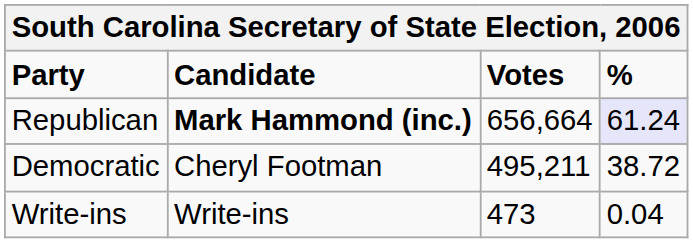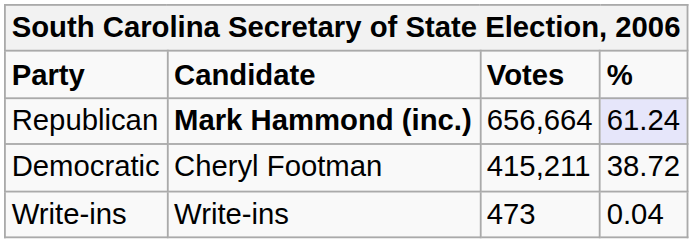 <table class="wikitable">
 <tr>
 <th colspan="4">South Carolina Secretary of State Election, 2006</th>
 </tr>
 <tr>
 <td><strong>Party</strong></td>
 <td><strong>Candidate</strong></td>
 <td><strong>Votes</strong></td>
 <td><strong>%</strong></td>
 </tr>
 <tr>
 <td>Republican</td>
 <td><strong>Mark Hammond (inc.)</strong></td>
 <td>656,664</td>
 <td style="background: lavender;">61.24</td>
 </tr>
 <tr>
 <td>Democratic</td>
 <td>Cheryl Footman</td>
-<td>495,211</td>
+<td>415,211</td>
 <td>38.72</td>
 </tr>
 <tr>
 <td>Write-ins</td>
 <td>Write-ins</td>
 <td>473</td>
 <td>0.04</td>
 </tr>
 </table>
